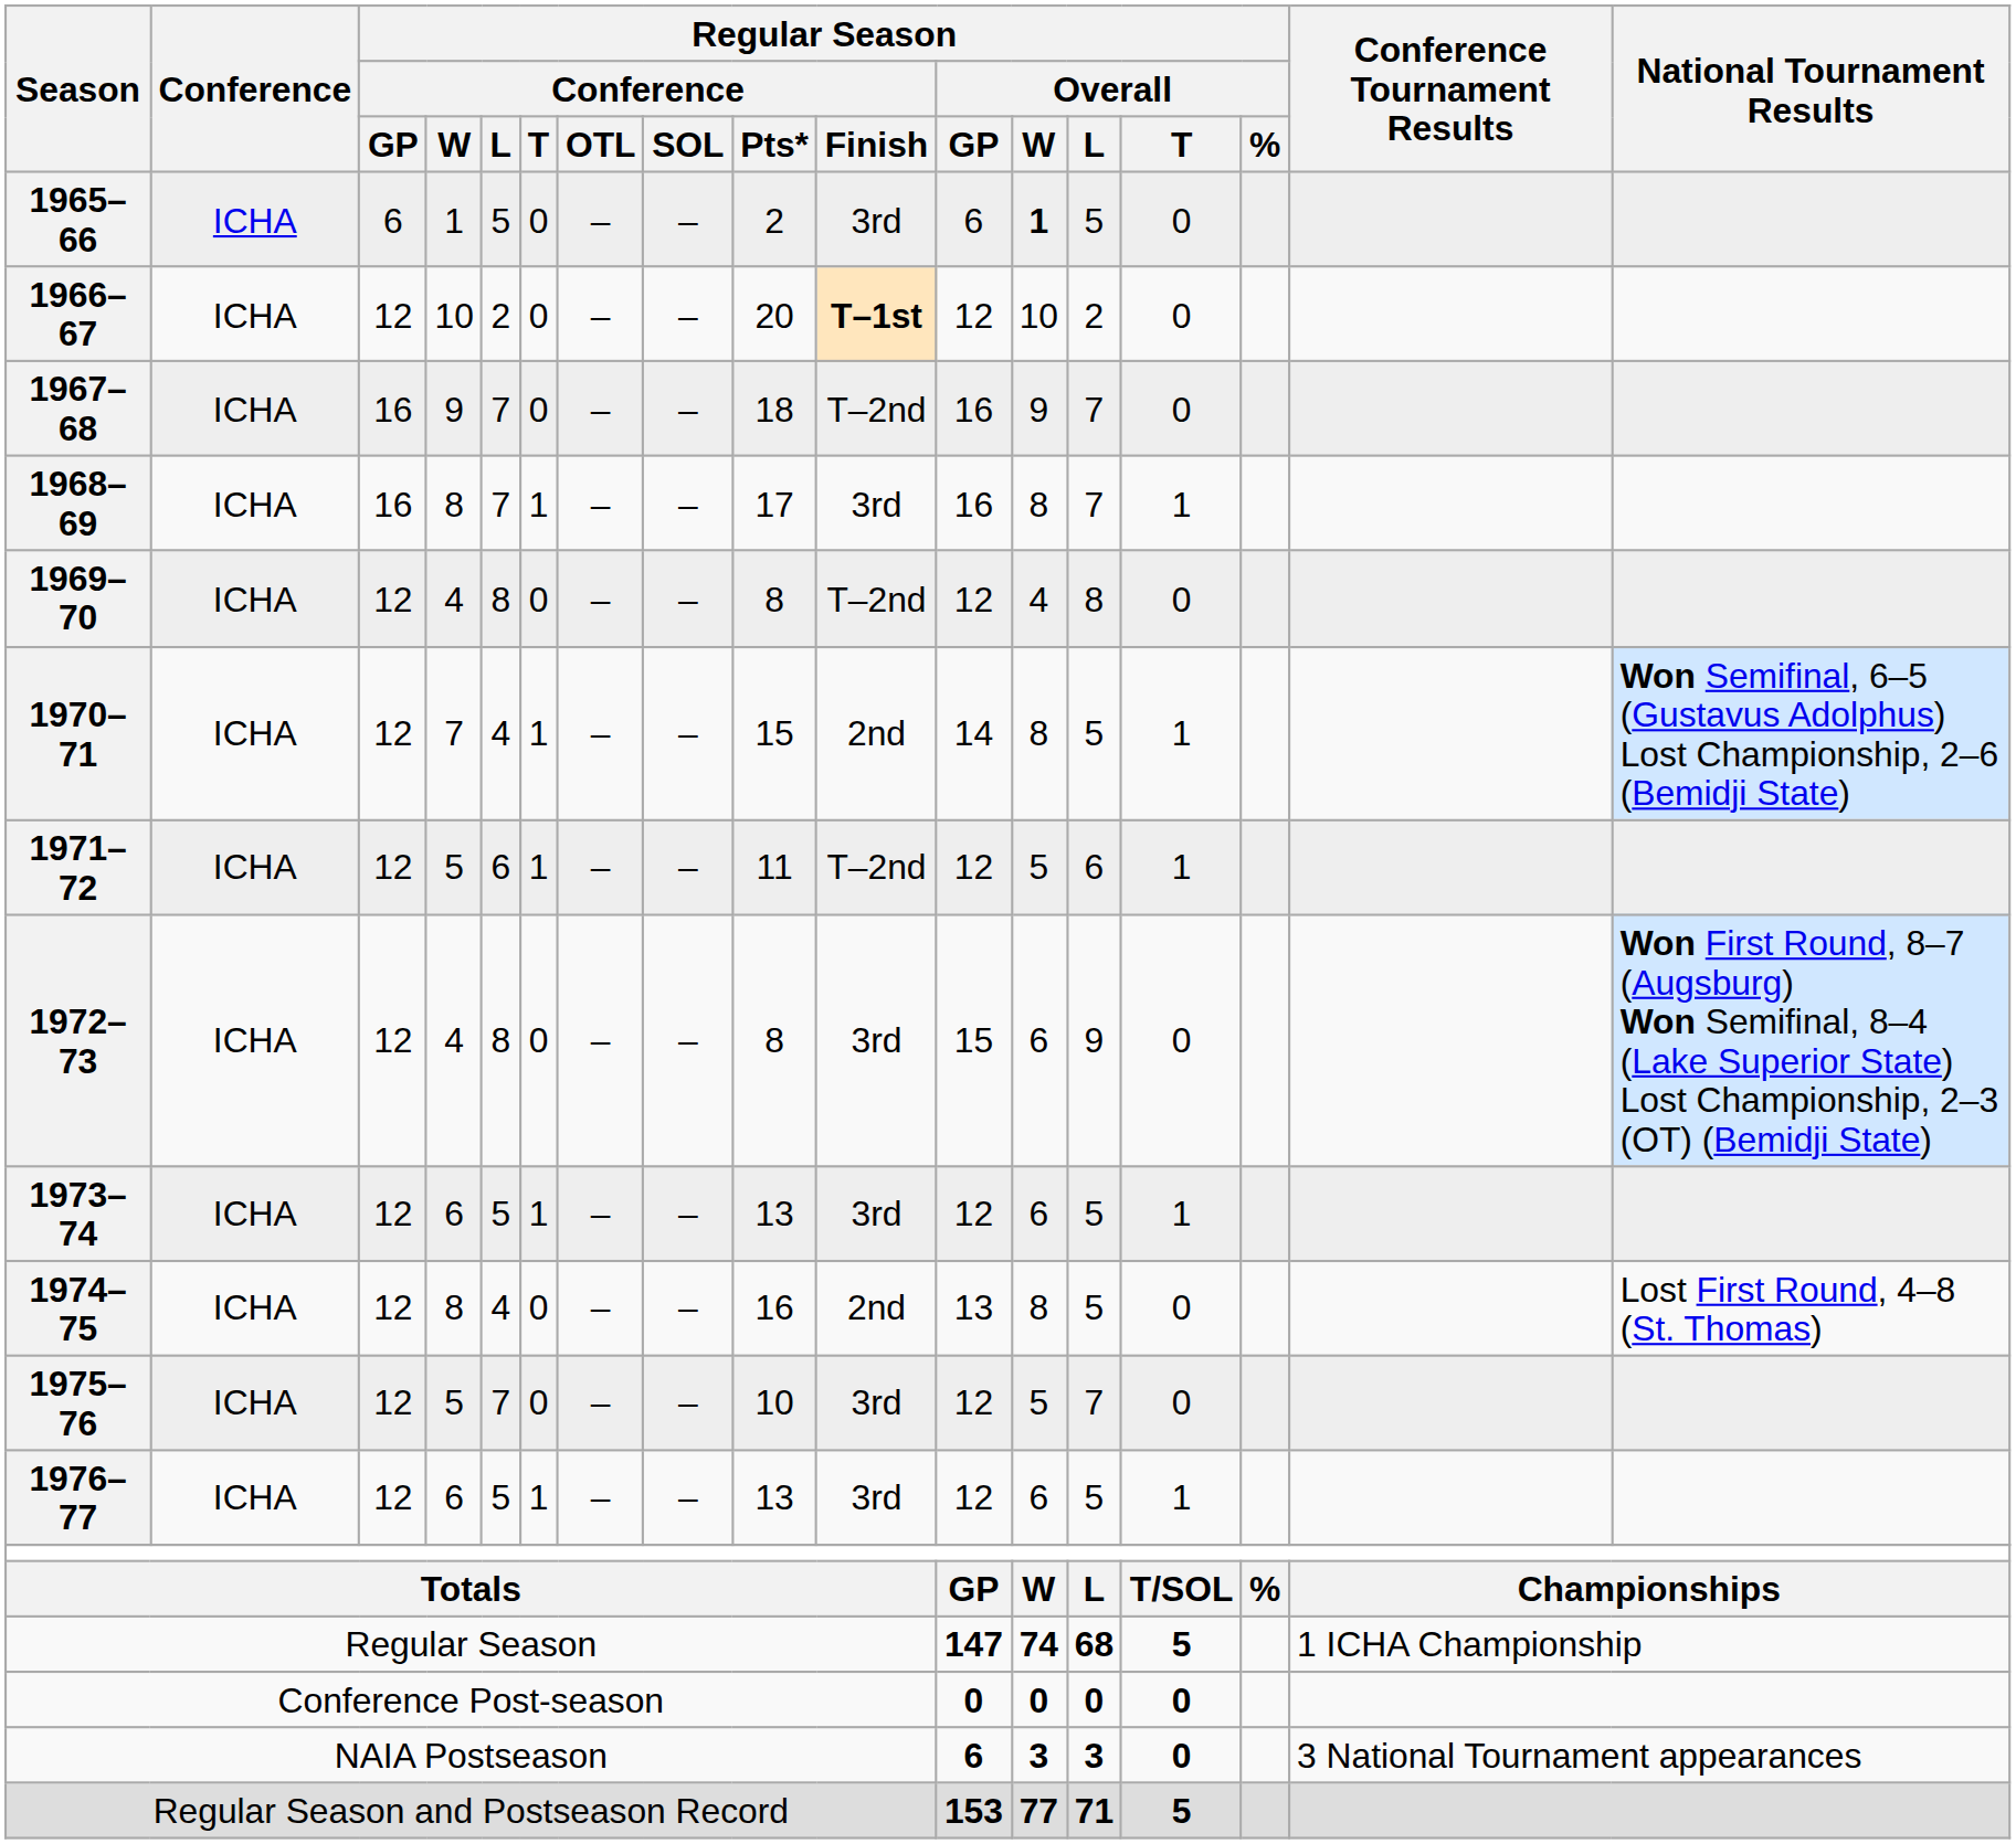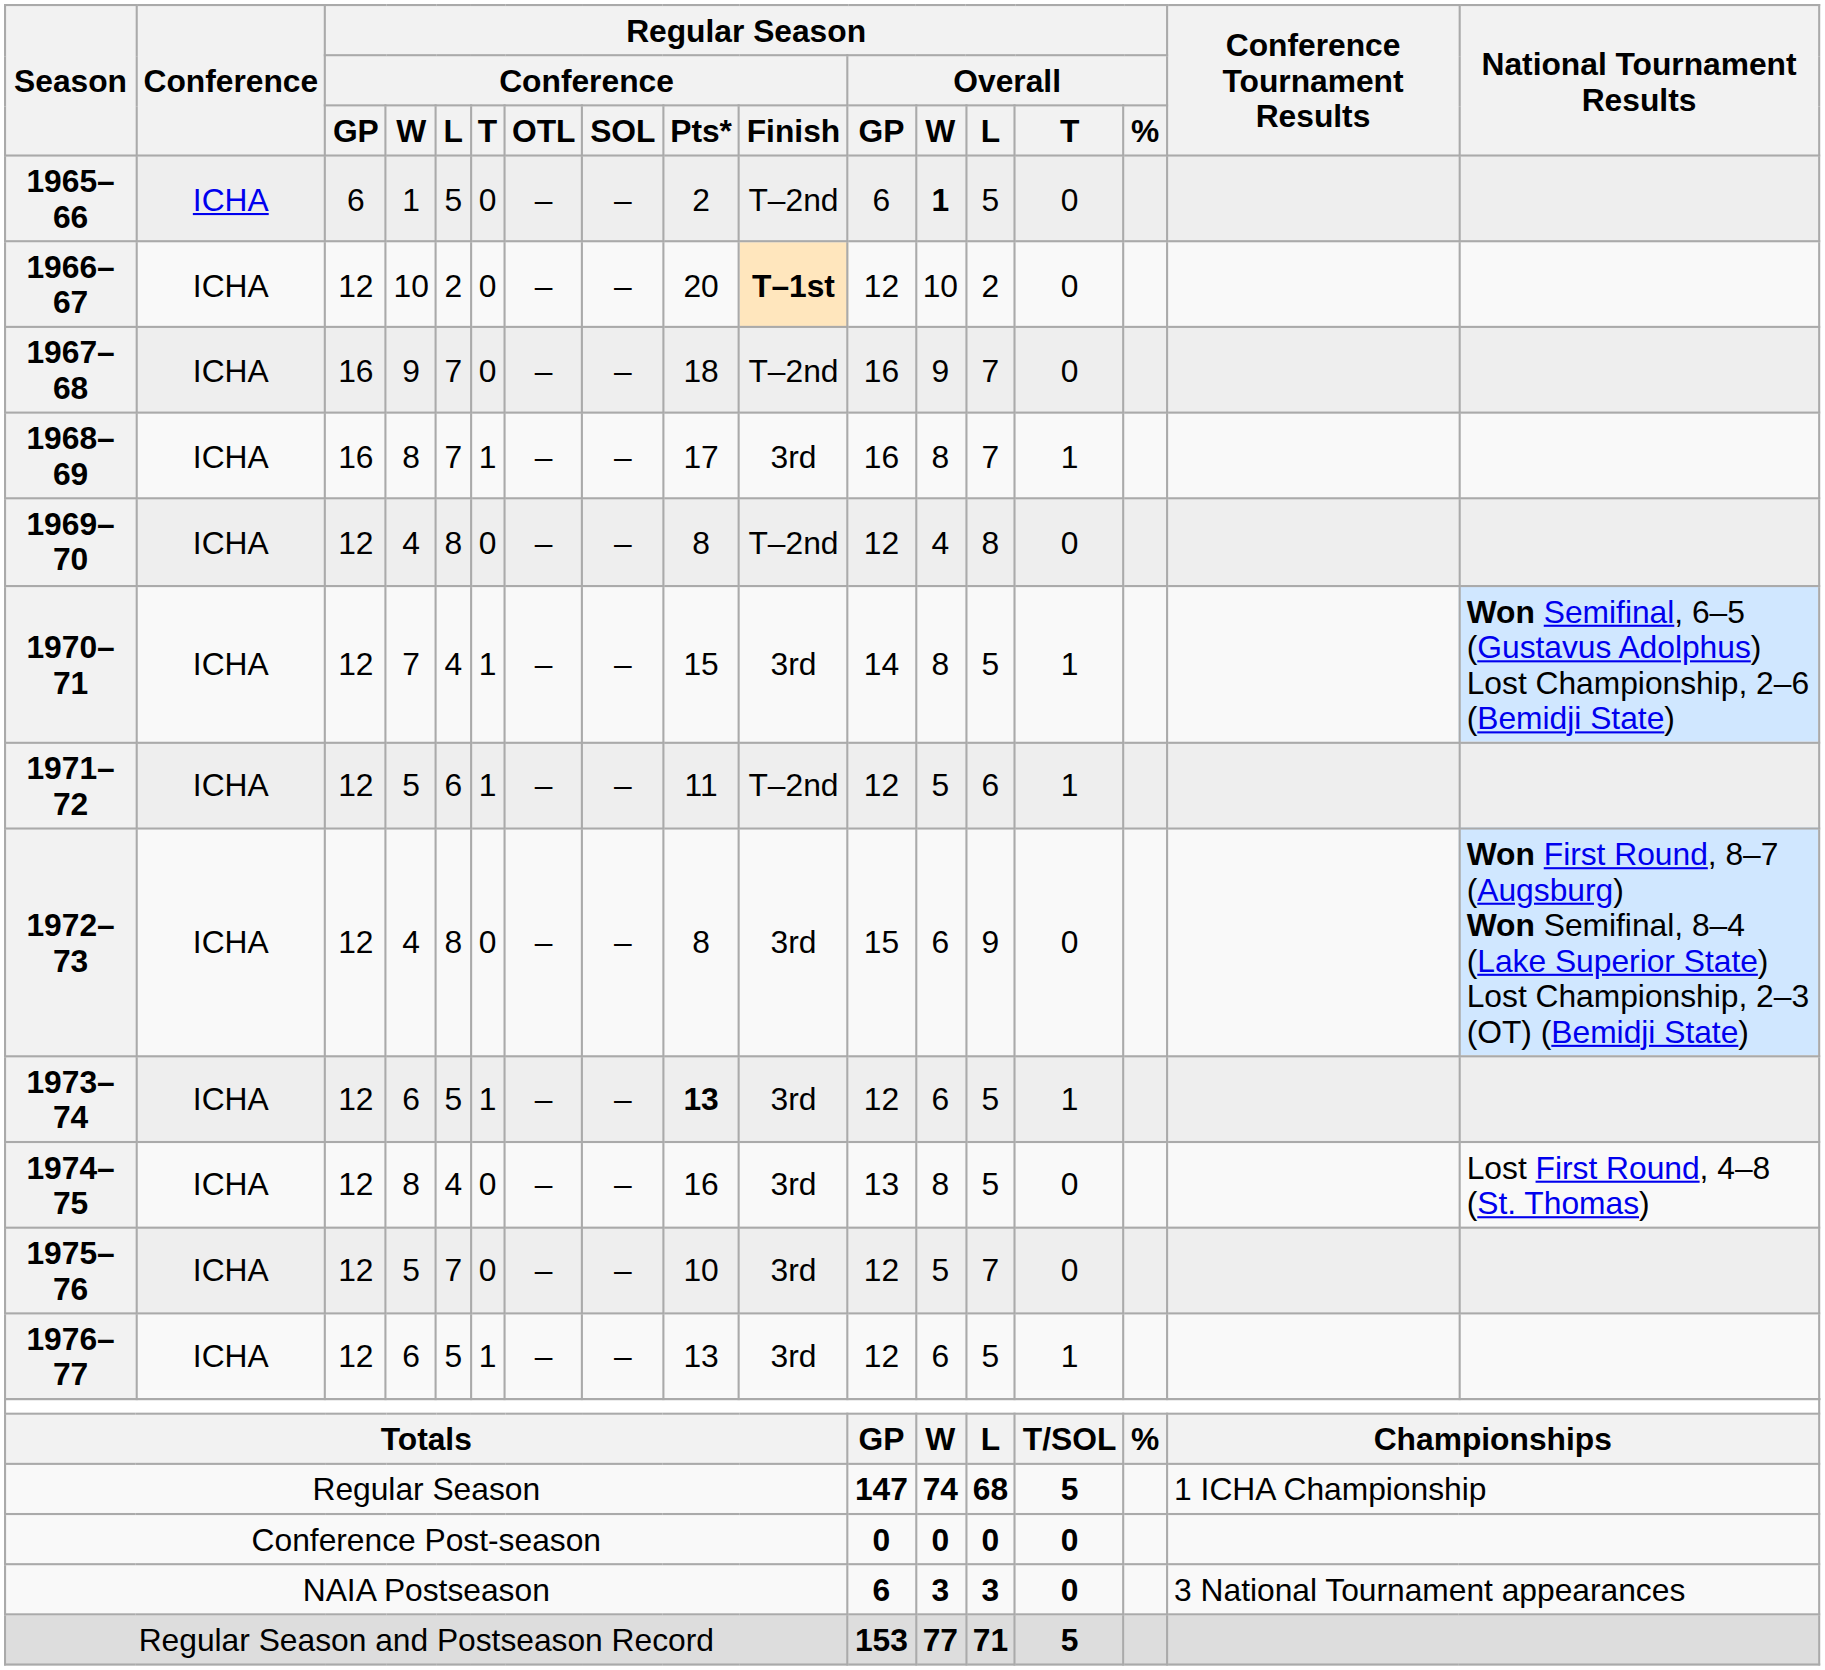 <table class="wikitable" style="text-align: center; font-size: 95%">
 <tr>
 <th rowspan="3">Season</th>
 <th rowspan="3">Conference</th>
 <th colspan="13">Regular Season</th>
 <th rowspan="3">Conference Tournament Results</th>
 <th rowspan="3">National Tournament Results</th>
 </tr>
 <tr>
 <th colspan="8">Conference</th>
 <th colspan="5">Overall</th>
 </tr>
 <tr>
 <th>GP</th>
 <th>W</th>
 <th>L</th>
 <th>T</th>
 <th>OTL</th>
 <th>SOL</th>
 <th>Pts*</th>
 <th>Finish</th>
 <th>GP</th>
 <th>W</th>
 <th>L</th>
 <th>T</th>
 <th>%</th>
 </tr>
 <tr bgcolor=eeeeee>
 <th>1965–66</th>
 <td><a href='#'>ICHA</a></td>
 <td>6</td>
 <td>1</td>
 <td>5</td>
 <td>0</td>
 <td>–</td>
 <td>–</td>
 <td>2</td>
-<td>3rd</td>
+<td>T–2nd</td>
 <td>6</td>
 <td><strong>1</strong></td>
 <td>5</td>
 <td>0</td>
 <td></td>
 <td align="left"></td>
 <td align="left"></td>
 </tr>
 <tr>
 <th>1966–67</th>
 <td>ICHA</td>
 <td>12</td>
 <td>10</td>
 <td>2</td>
 <td>0</td>
 <td>–</td>
 <td>–</td>
 <td>20</td>
 <td bgcolor=FFE6BD><strong>T–1st</strong></td>
 <td>12</td>
 <td>10</td>
 <td>2</td>
 <td>0</td>
 <td></td>
 <td align="left"></td>
 <td align="left"></td>
 </tr>
 <tr bgcolor=eeeeee>
 <th>1967–68</th>
 <td>ICHA</td>
 <td>16</td>
 <td>9</td>
 <td>7</td>
 <td>0</td>
 <td>–</td>
 <td>–</td>
 <td>18</td>
 <td>T–2nd</td>
 <td>16</td>
 <td>9</td>
 <td>7</td>
 <td>0</td>
 <td></td>
 <td align="left"></td>
 <td align="left"></td>
 </tr>
 <tr>
 <th>1968–69</th>
 <td>ICHA</td>
 <td>16</td>
 <td>8</td>
 <td>7</td>
 <td>1</td>
 <td>–</td>
 <td>–</td>
 <td>17</td>
 <td>3rd</td>
 <td>16</td>
 <td>8</td>
 <td>7</td>
 <td>1</td>
 <td></td>
 <td align="left"></td>
 <td align="left"></td>
 </tr>
 <tr bgcolor=eeeeee>
 <th>1969–70</th>
 <td>ICHA</td>
 <td>12</td>
 <td>4</td>
 <td>8</td>
 <td>0</td>
 <td>–</td>
 <td>–</td>
 <td>8</td>
 <td>T–2nd</td>
 <td>12</td>
 <td>4</td>
 <td>8</td>
 <td>0</td>
 <td></td>
 <td align="left"></td>
 <td align="left"></td>
 </tr>
 <tr>
 <th>1970–71</th>
 <td>ICHA</td>
 <td>12</td>
 <td>7</td>
 <td>4</td>
 <td>1</td>
 <td>–</td>
 <td>–</td>
 <td>15</td>
-<td>2nd</td>
+<td>3rd</td>
 <td>14</td>
 <td>8</td>
 <td>5</td>
 <td>1</td>
 <td></td>
 <td align="left"></td>
 <td bgcolor="#D0E7FF" align="left"><strong>Won</strong> <a href='#'>Semifinal</a>, 6–5 (<a href='#'>Gustavus Adolphus</a>)<br>Lost Championship, 2–6 (<a href='#'>Bemidji State</a>)</td>
 </tr>
 <tr bgcolor=eeeeee>
 <th>1971–72</th>
 <td>ICHA</td>
 <td>12</td>
 <td>5</td>
 <td>6</td>
 <td>1</td>
 <td>–</td>
 <td>–</td>
 <td>11</td>
 <td>T–2nd</td>
 <td>12</td>
 <td>5</td>
 <td>6</td>
 <td>1</td>
 <td></td>
 <td align="left"></td>
 <td align="left"></td>
 </tr>
 <tr>
 <th>1972–73</th>
 <td>ICHA</td>
 <td>12</td>
 <td>4</td>
 <td>8</td>
 <td>0</td>
 <td>–</td>
 <td>–</td>
 <td>8</td>
 <td>3rd</td>
 <td>15</td>
 <td>6</td>
 <td>9</td>
 <td>0</td>
 <td></td>
 <td align="left"></td>
 <td bgcolor="#D0E7FF" align="left"><strong>Won</strong> <a href='#'>First Round</a>, 8–7 (<a href='#'>Augsburg</a>)<br><strong>Won</strong> Semifinal, 8–4 (<a href='#'>Lake Superior State</a>)<br>Lost Championship, 2–3 (OT) (<a href='#'>Bemidji State</a>)</td>
 </tr>
 <tr bgcolor=eeeeee>
 <th>1973–74</th>
 <td>ICHA</td>
 <td>12</td>
 <td>6</td>
 <td>5</td>
 <td>1</td>
 <td>–</td>
 <td>–</td>
-<td>13</td>
+<td><strong>13</strong></td>
 <td>3rd</td>
 <td>12</td>
 <td>6</td>
 <td>5</td>
 <td>1</td>
 <td></td>
 <td align="left"></td>
 <td align="left"></td>
 </tr>
 <tr>
 <th>1974–75</th>
 <td>ICHA</td>
 <td>12</td>
 <td>8</td>
 <td>4</td>
 <td>0</td>
 <td>–</td>
 <td>–</td>
 <td>16</td>
-<td>2nd</td>
+<td>3rd</td>
 <td>13</td>
 <td>8</td>
 <td>5</td>
 <td>0</td>
 <td></td>
 <td align="left"></td>
 <td align="left">Lost <a href='#'>First Round</a>, 4–8 (<a href='#'>St. Thomas</a>)</td>
 </tr>
 <tr bgcolor=eeeeee>
 <th>1975–76</th>
 <td>ICHA</td>
 <td>12</td>
 <td>5</td>
 <td>7</td>
 <td>0</td>
 <td>–</td>
 <td>–</td>
 <td>10</td>
 <td>3rd</td>
 <td>12</td>
 <td>5</td>
 <td>7</td>
 <td>0</td>
 <td></td>
 <td align="left"></td>
 <td align="left"></td>
 </tr>
 <tr>
 <th>1976–77</th>
 <td>ICHA</td>
 <td>12</td>
 <td>6</td>
 <td>5</td>
 <td>1</td>
 <td>–</td>
 <td>–</td>
 <td>13</td>
 <td>3rd</td>
 <td>12</td>
 <td>6</td>
 <td>5</td>
 <td>1</td>
 <td></td>
 <td align="left"></td>
 <td align="left"></td>
 </tr>
 <tr>
 </tr>
 <tr ->
 </tr>
 <tr>
 <td colspan="17" style="background:#fff;"></td>
 </tr>
 <tr>
 <th colspan="10">Totals</th>
 <th>GP</th>
 <th>W</th>
 <th>L</th>
 <th>T/SOL</th>
 <th>%</th>
 <th colspan="2">Championships</th>
 </tr>
 <tr>
 <td colspan="10">Regular Season</td>
 <td><strong>147</strong></td>
 <td><strong>74</strong></td>
 <td><strong>68</strong></td>
 <td><strong>5</strong></td>
 <td><strong></strong></td>
 <td colspan="2" align="left">1 ICHA Championship</td>
 </tr>
 <tr>
 <td colspan="10">Conference Post-season</td>
 <td><strong>0</strong></td>
 <td><strong>0</strong></td>
 <td><strong>0</strong></td>
 <td><strong>0</strong></td>
 <td><strong></strong></td>
 <td colspan="2" align="left"></td>
 </tr>
 <tr>
 <td colspan="10">NAIA Postseason</td>
 <td><strong>6</strong></td>
 <td><strong>3</strong></td>
 <td><strong>3</strong></td>
 <td><strong>0</strong></td>
 <td><strong></strong></td>
 <td colspan="2" align="left">3 National Tournament appearances</td>
 </tr>
 <tr bgcolor=dddddd>
 <td colspan="10">Regular Season and Postseason Record</td>
 <td><strong>153</strong></td>
 <td><strong>77</strong></td>
 <td><strong>71</strong></td>
 <td><strong>5</strong></td>
 <td><strong></strong></td>
 <td colspan="2" align="left"></td>
 </tr>
 </table>
